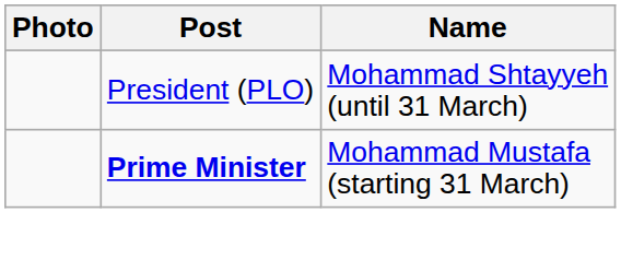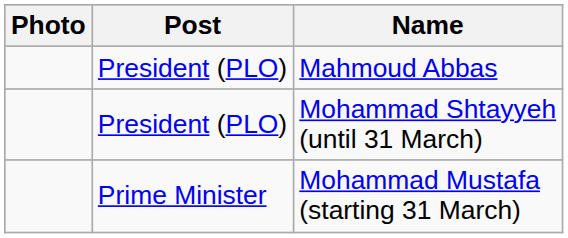 <table class="wikitable">
 <tr>
 <th>Photo</th>
 <th>Post</th>
 <th>Name</th>
 </tr>
 <tr>
 <td></td>
 <td><a href='#'>President</a> (<a href='#'>PLO</a>)</td>
+<td><a href='#'>Mahmoud Abbas</a></td>
+</tr>
+<tr>
+<td></td>
+<td><a href='#'>President</a> (<a href='#'>PLO</a>)</td>
 <td><a href='#'>Mohammad Shtayyeh</a><br>(until 31 March)</td>
 </tr>
 <tr>
 <td></td>
-<td><strong><a href='#'>Prime Minister</a></strong></td>
+<td><a href='#'>Prime Minister</a></td>
 <td><a href='#'>Mohammad Mustafa</a><br>(starting 31 March)</td>
 </tr>
 </table>
